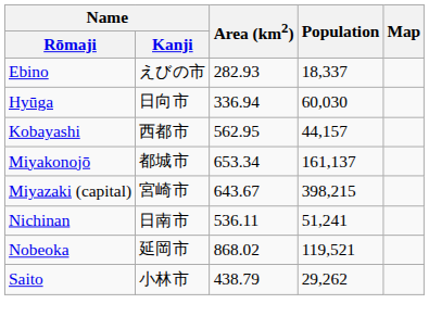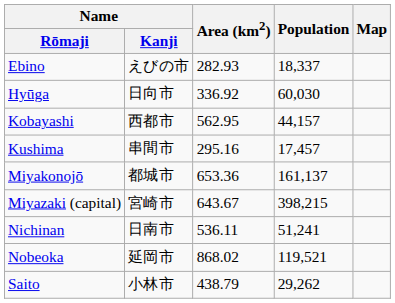 <table class="wikitable sortable">
 <tr>
 <th colspan="2">Name</th>
 <th rowspan="2">Area (km<sup>2</sup>)</th>
 <th rowspan="2">Population</th>
 <th rowspan="2">Map</th>
 </tr>
 <tr>
 <th><a href='#'>Rōmaji</a></th>
 <th><a href='#'>Kanji</a></th>
 </tr>
 <tr>
 <td> <a href='#'>Ebino</a></td>
 <td>えびの市</td>
 <td>282.93</td>
 <td>18,337</td>
 <td></td>
 </tr>
 <tr>
 <td> <a href='#'>Hyūga</a></td>
 <td>日向市</td>
-<td>336.94</td>
+<td>336.92</td>
 <td>60,030</td>
 <td></td>
 </tr>
 <tr>
 <td> <a href='#'>Kobayashi</a></td>
 <td>西都市</td>
 <td>562.95</td>
 <td>44,157</td>
 <td></td>
 </tr>
 <tr>
+<td> <a href='#'>Kushima</a></td>
+<td>串間市</td>
+<td>295.16</td>
+<td>17,457</td>
+<td></td>
+</tr>
+<tr>
 <td> <a href='#'>Miyakonojō</a></td>
 <td>都城市</td>
-<td>653.34</td>
+<td>653.36</td>
 <td>161,137</td>
 <td></td>
 </tr>
 <tr>
 <td> <a href='#'>Miyazaki</a> (capital)</td>
 <td>宮崎市</td>
 <td>643.67</td>
 <td>398,215</td>
 <td></td>
 </tr>
 <tr>
 <td> <a href='#'>Nichinan</a></td>
 <td>日南市</td>
 <td>536.11</td>
 <td>51,241</td>
 <td></td>
 </tr>
 <tr>
 <td> <a href='#'>Nobeoka</a></td>
 <td>延岡市</td>
 <td>868.02</td>
 <td>119,521</td>
 <td></td>
 </tr>
 <tr>
 <td> <a href='#'>Saito</a></td>
 <td>小林市</td>
 <td>438.79</td>
 <td>29,262</td>
 <td></td>
 </tr>
 </table>
